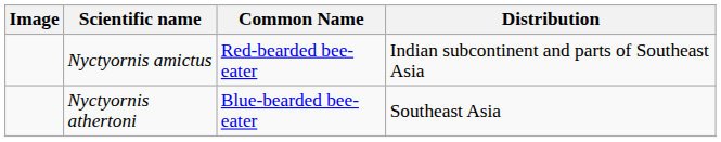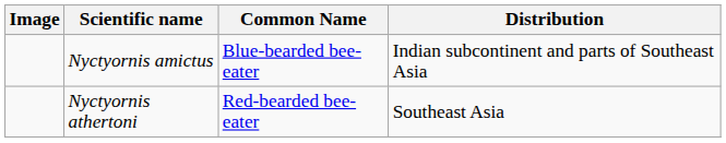 <table class="wikitable">
 <tr>
 <th>Image</th>
 <th>Scientific name</th>
 <th>Common Name</th>
 <th>Distribution</th>
 </tr>
 <tr>
 <td></td>
 <td><em>Nyctyornis amictus</em></td>
-<td><a href='#'>Red-bearded bee-eater</a></td>
+<td><a href='#'>Blue-bearded bee-eater</a></td>
 <td>Indian subcontinent and parts of Southeast Asia</td>
 </tr>
 <tr>
 <td></td>
 <td><em>Nyctyornis athertoni</em></td>
-<td><a href='#'>Blue-bearded bee-eater</a></td>
+<td><a href='#'>Red-bearded bee-eater</a></td>
 <td>Southeast Asia</td>
 </tr>
 <tr>
 </tr>
 </table>
